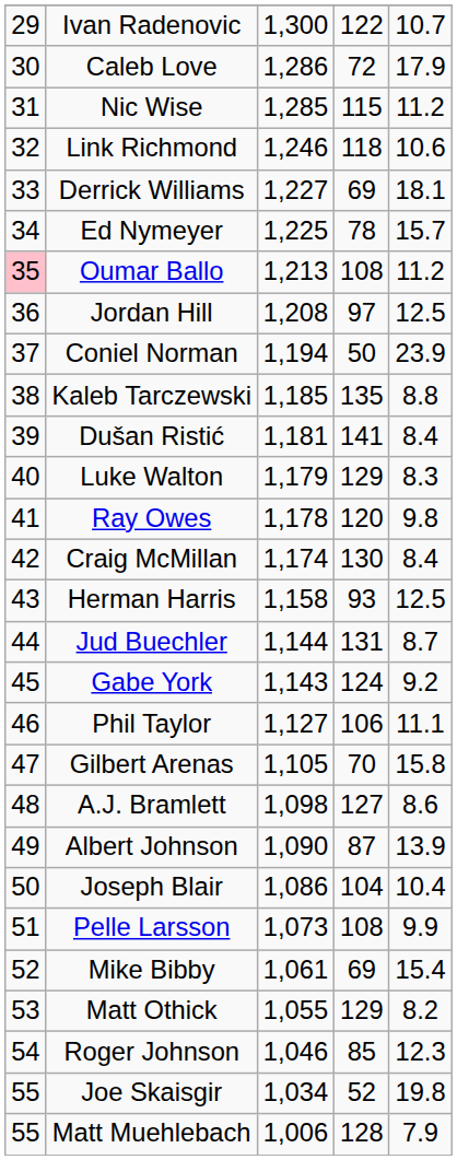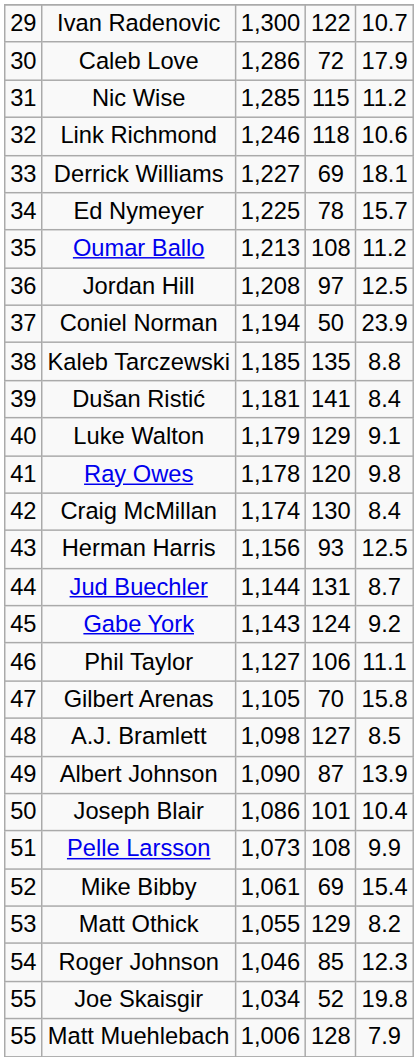 <table class="wikitable" style="text-align: center;">
 <tr>
 </tr>
 <tr>
 <td>29</td>
 <td>Ivan Radenovic</td>
 <td>1,300</td>
 <td>122</td>
 <td>10.7</td>
 </tr>
 <tr>
 <td>30</td>
 <td>Caleb Love</td>
 <td>1,286</td>
 <td>72</td>
 <td>17.9</td>
 </tr>
 <tr>
 <td>31</td>
 <td>Nic Wise</td>
 <td>1,285</td>
 <td>115</td>
 <td>11.2</td>
 </tr>
 <tr>
 <td>32</td>
 <td>Link Richmond</td>
 <td>1,246</td>
 <td>118</td>
 <td>10.6</td>
 </tr>
 <tr>
 <td>33</td>
 <td>Derrick Williams</td>
 <td>1,227</td>
 <td>69</td>
 <td>18.1</td>
 </tr>
 <tr>
 <td>34</td>
 <td>Ed Nymeyer</td>
 <td>1,225</td>
 <td>78</td>
 <td>15.7</td>
 </tr>
 <tr>
-<td style="background: pink;">35</td>
+<td>35</td>
 <td><a href='#'>Oumar Ballo</a></td>
 <td>1,213</td>
 <td>108</td>
 <td>11.2</td>
 </tr>
 <tr>
 <td>36</td>
 <td>Jordan Hill</td>
 <td>1,208</td>
 <td>97</td>
 <td>12.5</td>
 </tr>
 <tr>
 <td>37</td>
 <td>Coniel Norman</td>
 <td>1,194</td>
 <td>50</td>
 <td>23.9</td>
 </tr>
 <tr>
 <td>38</td>
 <td>Kaleb Tarczewski</td>
 <td>1,185</td>
 <td>135</td>
 <td>8.8</td>
 </tr>
 <tr>
 <td>39</td>
 <td>Dušan Ristić</td>
 <td>1,181</td>
 <td>141</td>
 <td>8.4</td>
 </tr>
 <tr>
 <td>40</td>
 <td>Luke Walton</td>
 <td>1,179</td>
 <td>129</td>
-<td>8.3</td>
+<td>9.1</td>
 </tr>
 <tr>
 <td>41</td>
 <td><a href='#'>Ray Owes</a></td>
 <td>1,178</td>
 <td>120</td>
 <td>9.8</td>
 </tr>
 <tr>
 <td>42</td>
 <td>Craig McMillan</td>
 <td>1,174</td>
 <td>130</td>
 <td>8.4</td>
 </tr>
 <tr>
 <td>43</td>
 <td>Herman Harris</td>
-<td>1,158</td>
+<td>1,156</td>
 <td>93</td>
 <td>12.5</td>
 </tr>
 <tr>
 <td>44</td>
 <td><a href='#'>Jud Buechler</a></td>
 <td>1,144</td>
 <td>131</td>
 <td>8.7</td>
 </tr>
 <tr>
 <td>45</td>
 <td><a href='#'>Gabe York</a></td>
 <td>1,143</td>
 <td>124</td>
 <td>9.2</td>
 </tr>
 <tr>
 <td>46</td>
 <td>Phil Taylor</td>
 <td>1,127</td>
 <td>106</td>
 <td>11.1</td>
 </tr>
 <tr>
 <td>47</td>
 <td>Gilbert Arenas</td>
 <td>1,105</td>
 <td>70</td>
 <td>15.8</td>
 </tr>
 <tr>
 <td>48</td>
 <td>A.J. Bramlett</td>
 <td>1,098</td>
 <td>127</td>
-<td>8.6</td>
+<td>8.5</td>
 </tr>
 <tr>
 <td>49</td>
 <td>Albert Johnson</td>
 <td>1,090</td>
 <td>87</td>
 <td>13.9</td>
 </tr>
 <tr>
 <td>50</td>
 <td>Joseph Blair</td>
 <td>1,086</td>
-<td>104</td>
+<td>101</td>
 <td>10.4</td>
 </tr>
 <tr>
 <td>51</td>
 <td><a href='#'>Pelle Larsson</a></td>
 <td>1,073</td>
 <td>108</td>
 <td>9.9</td>
 </tr>
 <tr>
 <td>52</td>
 <td>Mike Bibby</td>
 <td>1,061</td>
 <td>69</td>
 <td>15.4</td>
 </tr>
 <tr>
 <td>53</td>
 <td>Matt Othick</td>
 <td>1,055</td>
 <td>129</td>
 <td>8.2</td>
 </tr>
 <tr>
 <td>54</td>
 <td>Roger Johnson</td>
 <td>1,046</td>
 <td>85</td>
 <td>12.3</td>
 </tr>
 <tr>
 <td>55</td>
 <td>Joe Skaisgir</td>
 <td>1,034</td>
 <td>52</td>
 <td>19.8</td>
 </tr>
 <tr>
 <td>55</td>
 <td>Matt Muehlebach</td>
 <td>1,006</td>
 <td>128</td>
 <td>7.9</td>
 </tr>
 <tr>
 </tr>
 </table>
